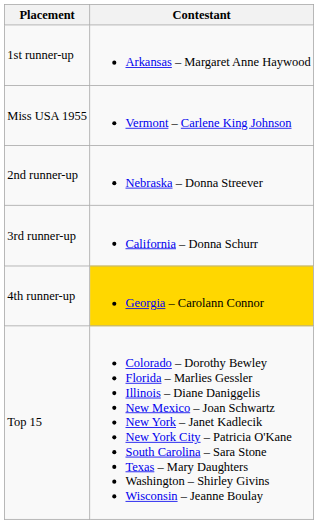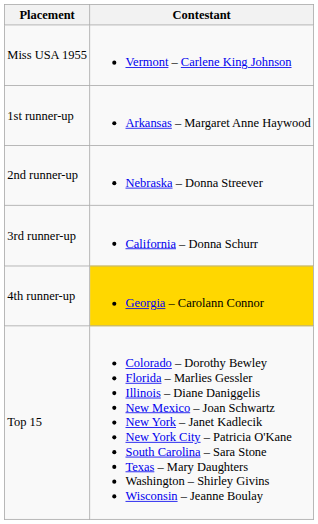 <table class="wikitable sortable" style="font-size: 95%;">
 <tr>
 <th>Placement</th>
 <th>Contestant</th>
 </tr>
 <tr>
+<td>Miss USA 1955</td>
+<td><br><ul><li><a href='#'>Vermont</a> – <a href='#'>Carlene King Johnson</a></li></ul></td>
+</tr>
+<tr>
 <td>1st runner-up</td>
 <td><br><ul><li><a href='#'>Arkansas</a> – Margaret Anne Haywood</li></ul></td>
-</tr>
-<tr>
-<td>Miss USA 1955</td>
-<td><br><ul><li><a href='#'>Vermont</a> – <a href='#'>Carlene King Johnson</a></li></ul></td>
 </tr>
 <tr>
 <td>2nd runner-up</td>
 <td><br><ul><li><a href='#'>Nebraska</a> – Donna Streever</li></ul></td>
 </tr>
 <tr>
 <td>3rd runner-up</td>
 <td><br><ul><li><a href='#'>California</a> – Donna Schurr</li></ul></td>
 </tr>
 <tr>
 <td>4th runner-up</td>
 <td style="background: gold;"><br><ul><li><a href='#'>Georgia</a> – Carolann Connor</li></ul></td>
 </tr>
 <tr>
 <td>Top 15</td>
 <td><br><ul><li><a href='#'>Colorado</a> – Dorothy Bewley</li><li><a href='#'>Florida</a> – Marlies Gessler</li><li><a href='#'>Illinois</a> – Diane Daniggelis</li><li><a href='#'>New Mexico</a> – Joan Schwartz</li><li><a href='#'>New York</a> – Janet Kadlecik</li><li><a href='#'>New York City</a> – Patricia O'Kane</li><li><a href='#'>South Carolina</a> –  Sara Stone</li><li><a href='#'>Texas</a> –  Mary Daughters</li><li>Washington – Shirley Givins</li><li><a href='#'>Wisconsin</a> – Jeanne Boulay</li></ul></td>
 </tr>
 </table>
